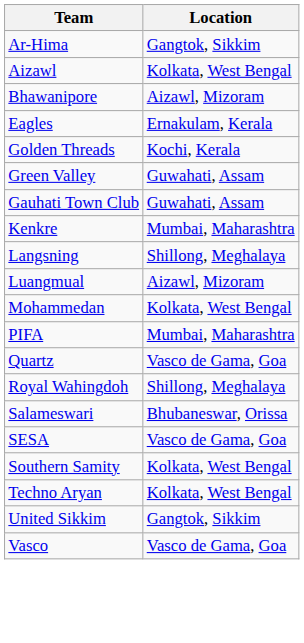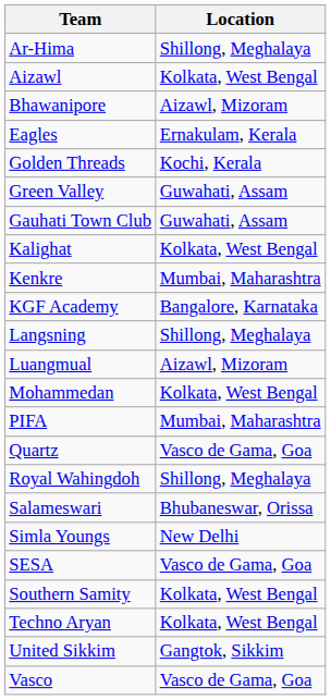 <table class="wikitable sortable">
 <tr>
 <th>Team</th>
 <th>Location</th>
 </tr>
 <tr>
 <td><a href='#'>Ar-Hima</a></td>
-<td><a href='#'>Gangtok</a>, <a href='#'>Sikkim</a></td>
+<td><a href='#'>Shillong</a>, <a href='#'>Meghalaya</a></td>
 </tr>
 <tr>
 <td><a href='#'>Aizawl</a></td>
 <td><a href='#'>Kolkata</a>, <a href='#'>West Bengal</a></td>
 </tr>
 <tr>
 <td><a href='#'>Bhawanipore</a></td>
 <td><a href='#'>Aizawl</a>, <a href='#'>Mizoram</a></td>
 </tr>
 <tr>
 <td><a href='#'>Eagles</a></td>
 <td><a href='#'>Ernakulam</a>, <a href='#'>Kerala</a></td>
 </tr>
 <tr>
 <td><a href='#'>Golden Threads</a></td>
 <td><a href='#'>Kochi</a>, <a href='#'>Kerala</a></td>
 </tr>
 <tr>
 <td><a href='#'>Green Valley</a></td>
 <td><a href='#'>Guwahati</a>, <a href='#'>Assam</a></td>
 </tr>
 <tr>
 <td><a href='#'>Gauhati Town Club</a></td>
 <td><a href='#'>Guwahati</a>, <a href='#'>Assam</a></td>
 </tr>
 <tr>
+<td><a href='#'>Kalighat</a></td>
+<td><a href='#'>Kolkata</a>, <a href='#'>West Bengal</a></td>
+</tr>
+<tr>
 <td><a href='#'>Kenkre</a></td>
 <td><a href='#'>Mumbai</a>, <a href='#'>Maharashtra</a></td>
+</tr>
+<tr>
+<td><a href='#'>KGF Academy</a></td>
+<td><a href='#'>Bangalore</a>, <a href='#'>Karnataka</a></td>
 </tr>
 <tr>
 <td><a href='#'>Langsning</a></td>
 <td><a href='#'>Shillong</a>, <a href='#'>Meghalaya</a></td>
 </tr>
 <tr>
 <td><a href='#'>Luangmual</a></td>
 <td><a href='#'>Aizawl</a>, <a href='#'>Mizoram</a></td>
 </tr>
 <tr>
 <td><a href='#'>Mohammedan</a></td>
 <td><a href='#'>Kolkata</a>, <a href='#'>West Bengal</a></td>
 </tr>
 <tr>
 <td><a href='#'>PIFA</a></td>
 <td><a href='#'>Mumbai</a>, <a href='#'>Maharashtra</a></td>
 </tr>
 <tr>
 <td><a href='#'>Quartz</a></td>
 <td><a href='#'>Vasco de Gama</a>, <a href='#'>Goa</a></td>
 </tr>
 <tr>
 <td><a href='#'>Royal Wahingdoh</a></td>
 <td><a href='#'>Shillong</a>, <a href='#'>Meghalaya</a></td>
 </tr>
 <tr>
 <td><a href='#'>Salameswari</a></td>
 <td><a href='#'>Bhubaneswar</a>, <a href='#'>Orissa</a></td>
 </tr>
 <tr>
+<td><a href='#'>Simla Youngs</a></td>
+<td><a href='#'>New Delhi</a></td>
+</tr>
+<tr>
 <td><a href='#'>SESA</a></td>
 <td><a href='#'>Vasco de Gama</a>, <a href='#'>Goa</a></td>
 </tr>
 <tr>
 <td><a href='#'>Southern Samity</a></td>
 <td><a href='#'>Kolkata</a>, <a href='#'>West Bengal</a></td>
 </tr>
 <tr>
 <td><a href='#'>Techno Aryan</a></td>
 <td><a href='#'>Kolkata</a>, <a href='#'>West Bengal</a></td>
 </tr>
 <tr>
 <td><a href='#'>United Sikkim</a></td>
 <td><a href='#'>Gangtok</a>, <a href='#'>Sikkim</a></td>
 </tr>
 <tr>
 <td><a href='#'>Vasco</a></td>
 <td><a href='#'>Vasco de Gama</a>, <a href='#'>Goa</a></td>
 </tr>
 </table>
